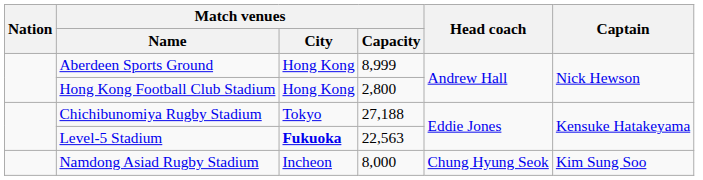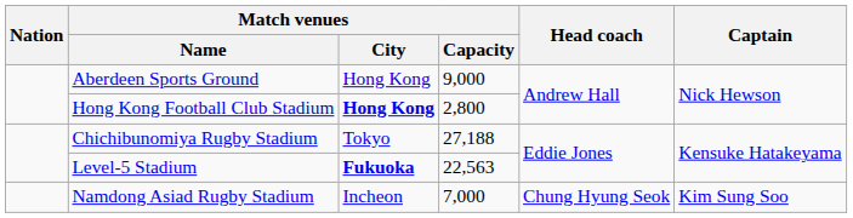 <table class="wikitable">
 <tr>
 <th rowspan="2">Nation</th>
 <th colspan="3">Match venues</th>
 <th rowspan="2">Head coach</th>
 <th rowspan="2">Captain</th>
 </tr>
 <tr>
 <th>Name</th>
 <th>City</th>
 <th>Capacity</th>
 </tr>
 <tr>
 <td rowspan="2"></td>
 <td><a href='#'>Aberdeen Sports Ground</a></td>
 <td><a href='#'>Hong Kong</a></td>
-<td>8,999</td>
+<td>9,000</td>
 <td rowspan="2"> <a href='#'>Andrew Hall</a></td>
 <td rowspan="2"><a href='#'>Nick Hewson</a></td>
 </tr>
 <tr>
 <td><a href='#'>Hong Kong Football Club Stadium</a></td>
-<td><a href='#'>Hong Kong</a></td>
+<td><strong><a href='#'>Hong Kong</a></strong></td>
 <td>2,800</td>
 </tr>
 <tr>
 <td rowspan="2"></td>
 <td><a href='#'>Chichibunomiya Rugby Stadium</a></td>
 <td><a href='#'>Tokyo</a></td>
 <td>27,188</td>
 <td rowspan="2"> <a href='#'>Eddie Jones</a></td>
 <td rowspan="2"><a href='#'>Kensuke Hatakeyama</a></td>
 </tr>
 <tr>
 <td><a href='#'>Level-5 Stadium</a></td>
 <td><strong><a href='#'>Fukuoka</a></strong></td>
 <td>22,563</td>
 </tr>
 <tr>
 <td></td>
 <td><a href='#'>Namdong Asiad Rugby Stadium</a></td>
 <td><a href='#'>Incheon</a></td>
-<td>8,000</td>
+<td>7,000</td>
 <td> <a href='#'>Chung Hyung Seok</a></td>
 <td><a href='#'>Kim Sung Soo</a></td>
 </tr>
 </table>
